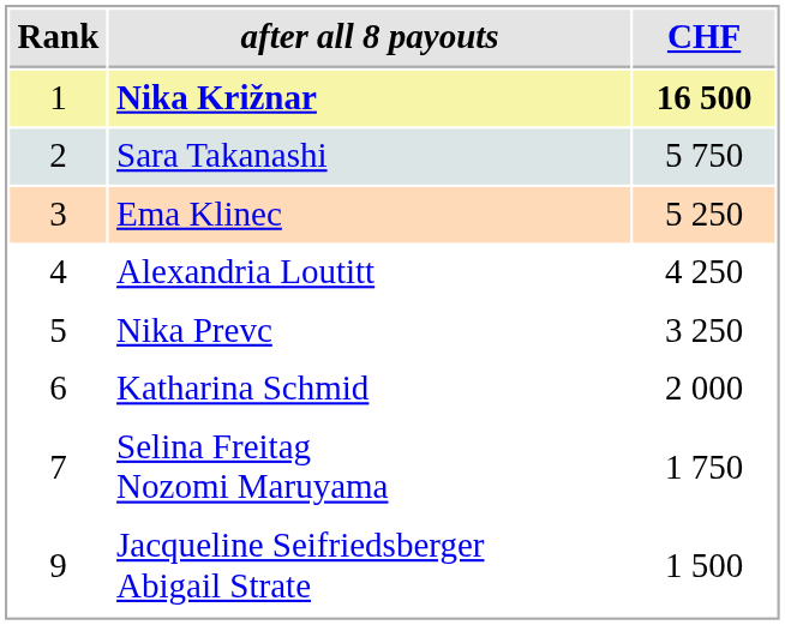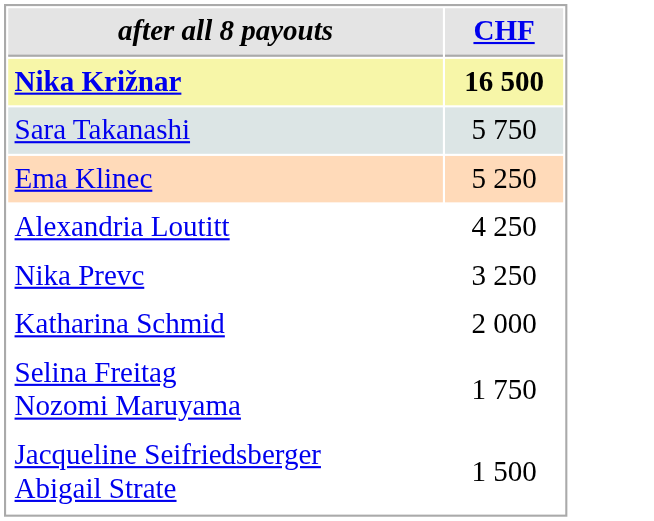 <table cellspacing="1" cellpadding="3" style="border:1px solid #AAAAAA;font-size:86%">
 <tr style="background-color: #E4E4E4;">
-<th style="border-bottom:1px solid #AAAAAA; width: 10px;">Rank</th>
 <th style="border-bottom:1px solid #AAAAAA; width: 200px;"><em>after all 8 payouts</em></th>
 <th style="border-bottom:1px solid #AAAAAA; width: 50px;"><a href='#'>CHF</a></th>
 </tr>
 <tr style="background:#f7f6a8;">
-<td align=center>1</td>
 <td> <strong><a href='#'>Nika Križnar</a></strong></td>
 <td align=center><strong>16 500</strong></td>
 </tr>
 <tr style="background:#dce5e5;">
-<td align=center>2</td>
 <td> <a href='#'>Sara Takanashi</a></td>
 <td align=center>5 750</td>
 </tr>
 <tr style="background:#ffdab9;">
-<td align=center>3</td>
 <td> <a href='#'>Ema Klinec</a></td>
 <td align=center>5 250</td>
 </tr>
 <tr>
-<td align=center>4</td>
 <td> <a href='#'>Alexandria Loutitt</a></td>
 <td align=center>4 250</td>
 </tr>
 <tr>
-<td align=center>5</td>
 <td> <a href='#'>Nika Prevc</a></td>
 <td align=center>3 250</td>
 </tr>
 <tr>
-<td align=center>6</td>
 <td> <a href='#'>Katharina Schmid</a></td>
 <td align=center>2 000</td>
 </tr>
 <tr>
-<td align=center>7</td>
 <td> <a href='#'>Selina Freitag</a><br> <a href='#'>Nozomi Maruyama</a></td>
 <td align=center>1 750</td>
 </tr>
 <tr>
-<td align=center>9</td>
 <td> <a href='#'>Jacqueline Seifriedsberger</a><br> <a href='#'>Abigail Strate</a></td>
 <td align=center>1 500</td>
 </tr>
 </table>
